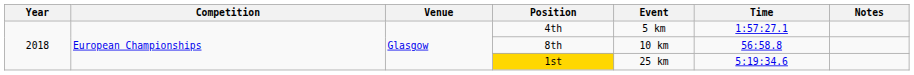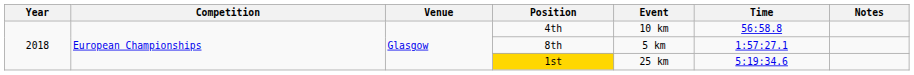 <table class="wikitable sortable" width=55% style="font-size:90%; text-align:center;">
 <tr>
 <th>Year</th>
 <th>Competition</th>
 <th>Venue</th>
 <th>Position</th>
 <th>Event</th>
 <th>Time</th>
 <th>Notes</th>
 </tr>
 <tr>
 <td rowspan=3>2018</td>
 <td rowspan=3 align=left><a href='#'>European Championships</a></td>
 <td rowspan=3 align=left> <a href='#'>Glasgow</a></td>
 <td>4th</td>
-<td>5 km</td>
-<td><a href='#'>1:57:27.1</a></td>
+<td>10 km</td>
+<td><a href='#'>56:58.8</a></td>
 <td></td>
 </tr>
 <tr>
 <td>8th</td>
-<td>10 km</td>
-<td><a href='#'>56:58.8</a></td>
+<td>5 km</td>
+<td><a href='#'>1:57:27.1</a></td>
 <td></td>
 </tr>
 <tr>
 <td bgcolor=gold>1st</td>
 <td>25 km</td>
 <td><a href='#'>5:19:34.6</a></td>
 <td></td>
 </tr>
 </table>
